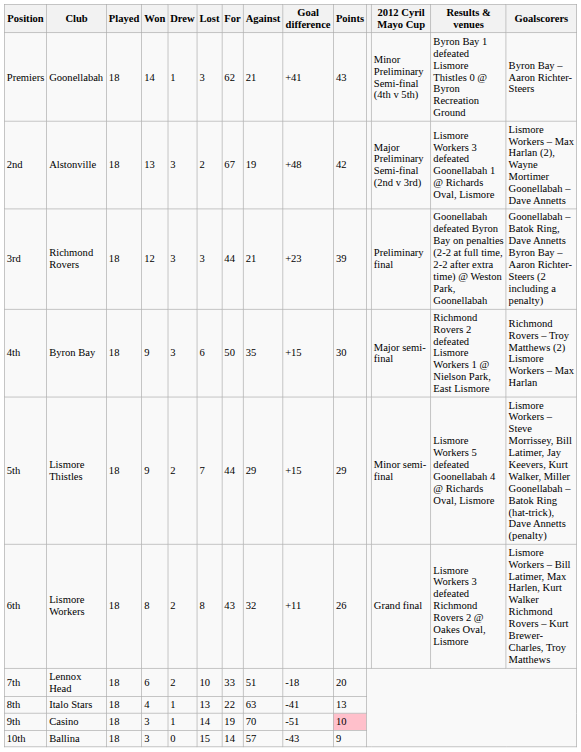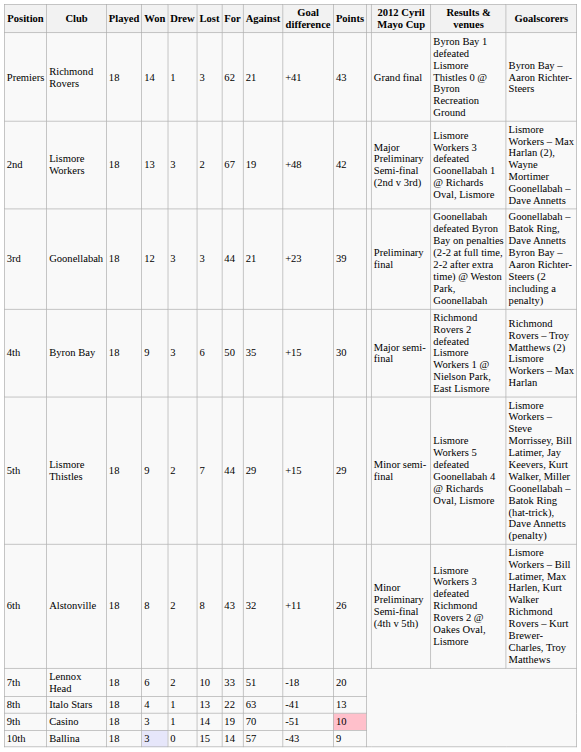 <table class="wikitable">
 <tr>
 <th>Position</th>
 <th>Club</th>
 <th>Played</th>
 <th>Won</th>
 <th>Drew</th>
 <th>Lost</th>
 <th>For</th>
 <th>Against</th>
 <th>Goal difference</th>
 <th>Points</th>
 <th></th>
 <th>2012 Cyril Mayo Cup</th>
 <th>Results & venues</th>
 <th>Goalscorers</th>
 </tr>
 <tr>
 <td>Premiers</td>
-<td>Goonellabah</td>
+<td>Richmond Rovers</td>
 <td>18</td>
 <td>14</td>
 <td>1</td>
 <td>3</td>
 <td>62</td>
 <td>21</td>
 <td>+41</td>
 <td>43</td>
 <td></td>
-<td>Minor Preliminary Semi-final (4th v 5th)</td>
+<td>Grand final</td>
 <td>Byron Bay 1 defeated Lismore Thistles 0 @ Byron Recreation Ground</td>
 <td>Byron Bay – Aaron Richter-Steers</td>
 </tr>
 <tr>
 <td>2nd</td>
-<td>Alstonville</td>
+<td>Lismore Workers</td>
 <td>18</td>
 <td>13</td>
 <td>3</td>
 <td>2</td>
 <td>67</td>
 <td>19</td>
 <td>+48</td>
 <td>42</td>
 <td></td>
 <td>Major Preliminary Semi-final (2nd v 3rd)</td>
 <td>Lismore Workers 3 defeated Goonellabah 1 @  Richards Oval, Lismore</td>
 <td>Lismore Workers – Max Harlan (2), Wayne Mortimer<br>Goonellabah – Dave Annetts</td>
 </tr>
 <tr>
 <td>3rd</td>
-<td>Richmond Rovers</td>
+<td>Goonellabah</td>
 <td>18</td>
 <td>12</td>
 <td>3</td>
 <td>3</td>
 <td>44</td>
 <td>21</td>
 <td>+23</td>
 <td>39</td>
 <td></td>
 <td>Preliminary final</td>
 <td>Goonellabah defeated Byron Bay on penalties (2-2 at full time, 2-2 after extra time) @ Weston Park, Goonellabah</td>
 <td>Goonellabah – Batok Ring, Dave Annetts<br>Byron Bay – Aaron Richter-Steers (2 including a penalty)</td>
 </tr>
 <tr>
 <td>4th</td>
 <td>Byron Bay</td>
 <td>18</td>
 <td>9</td>
 <td>3</td>
 <td>6</td>
 <td>50</td>
 <td>35</td>
 <td>+15</td>
 <td>30</td>
 <td></td>
 <td>Major semi-final</td>
 <td>Richmond Rovers 2 defeated Lismore Workers 1 @ Nielson Park, East Lismore</td>
 <td>Richmond Rovers – Troy Matthews (2)<br>Lismore Workers – Max Harlan</td>
 </tr>
 <tr>
 <td>5th</td>
 <td>Lismore Thistles</td>
 <td>18</td>
 <td>9</td>
 <td>2</td>
 <td>7</td>
 <td>44</td>
 <td>29</td>
 <td>+15</td>
 <td>29</td>
 <td></td>
 <td>Minor semi-final</td>
 <td>Lismore Workers 5 defeated Goonellabah 4 @ Richards Oval, Lismore</td>
 <td>Lismore Workers – Steve Morrissey, Bill Latimer, Jay Keevers, Kurt Walker, Miller<br>Goonellabah – Batok Ring (hat-trick), Dave Annetts (penalty)</td>
 </tr>
 <tr>
 <td>6th</td>
-<td>Lismore Workers</td>
+<td>Alstonville</td>
 <td>18</td>
 <td>8</td>
 <td>2</td>
 <td>8</td>
 <td>43</td>
 <td>32</td>
 <td>+11</td>
 <td>26</td>
 <td></td>
-<td>Grand final</td>
+<td>Minor Preliminary Semi-final (4th v 5th)</td>
 <td>Lismore Workers 3 defeated Richmond Rovers 2 @ Oakes Oval, Lismore</td>
 <td>Lismore Workers – Bill Latimer, Max Harlen, Kurt Walker<br>Richmond Rovers – Kurt Brewer-Charles, Troy Matthews</td>
 </tr>
 <tr>
 <td>7th</td>
 <td>Lennox Head</td>
 <td>18</td>
 <td>6</td>
 <td>2</td>
 <td>10</td>
 <td>33</td>
 <td>51</td>
 <td>-18</td>
 <td>20</td>
 </tr>
 <tr>
 <td>8th</td>
 <td>Italo Stars</td>
 <td>18</td>
 <td>4</td>
 <td>1</td>
 <td>13</td>
 <td>22</td>
 <td>63</td>
 <td>-41</td>
 <td>13</td>
 </tr>
 <tr>
 <td>9th</td>
 <td>Casino</td>
 <td>18</td>
 <td>3</td>
 <td>1</td>
 <td>14</td>
 <td>19</td>
 <td>70</td>
 <td>-51</td>
 <td style="background: pink;">10</td>
 </tr>
 <tr>
 <td>10th</td>
 <td>Ballina</td>
 <td>18</td>
-<td>3</td>
+<td style="background: lavender;">3</td>
 <td>0</td>
 <td>15</td>
 <td>14</td>
 <td>57</td>
 <td>-43</td>
 <td>9</td>
 </tr>
 </table>
